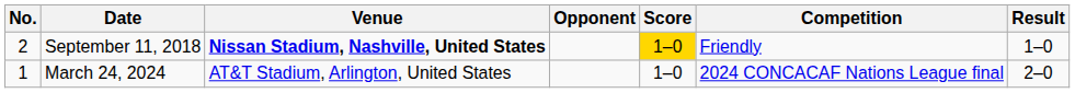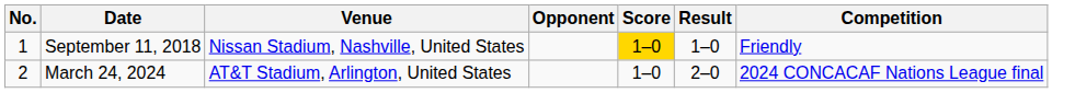 <table class="wikitable">
 <tr>
 <th>No.</th>
 <th>Date</th>
 <th>Venue</th>
 <th>Opponent</th>
 <th>Score</th>
+<th>Result</th>
 <th>Competition</th>
-<th>Result</th>
+</tr>
+<tr>
+<td align=center>1</td>
+<td>September 11, 2018</td>
+<td><a href='#'>Nissan Stadium</a>, <a href='#'>Nashville</a>, United States</td>
+<td></td>
+<td align=center style="background: gold;">1–0</td>
+<td align="center">1–0</td>
+<td><a href='#'>Friendly</a></td>
 </tr>
 <tr>
 <td align=center>2</td>
-<td>September 11, 2018</td>
-<td><strong><a href='#'>Nissan Stadium</a>, <a href='#'>Nashville</a>, United States</strong></td>
-<td></td>
-<td align=center style="background: gold;">1–0</td>
-<td><a href='#'>Friendly</a></td>
-<td align="center">1–0</td>
-</tr>
-<tr>
-<td align=center>1</td>
 <td>March 24, 2024</td>
 <td><a href='#'>AT&T Stadium</a>, <a href='#'>Arlington</a>, United States</td>
 <td></td>
 <td align=center>1–0</td>
+<td align="center">2–0</td>
 <td><a href='#'>2024 CONCACAF Nations League final</a></td>
-<td align="center">2–0</td>
 </tr>
 </table>
